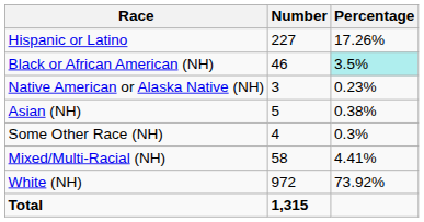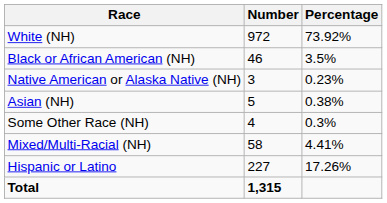 <table class="wikitable">
 <tr>
 <th>Race</th>
 <th>Number</th>
 <th>Percentage</th>
 </tr>
 <tr>
-<td><a href='#'>Hispanic or Latino</a></td>
-<td>227</td>
-<td>17.26%</td>
+<td><a href='#'>White</a> (NH)</td>
+<td>972</td>
+<td>73.92%</td>
 </tr>
 <tr>
 <td><a href='#'>Black or African American</a> (NH)</td>
 <td>46</td>
-<td style="background: paleturquoise;">3.5%</td>
+<td>3.5%</td>
 </tr>
 <tr>
 <td><a href='#'>Native American</a> or <a href='#'>Alaska Native</a> (NH)</td>
 <td>3</td>
 <td>0.23%</td>
 </tr>
 <tr>
 <td><a href='#'>Asian</a> (NH)</td>
 <td>5</td>
 <td>0.38%</td>
 </tr>
 <tr>
 <td>Some Other Race (NH)</td>
 <td>4</td>
 <td>0.3%</td>
 </tr>
 <tr>
 <td><a href='#'>Mixed/Multi-Racial</a> (NH)</td>
 <td>58</td>
 <td>4.41%</td>
 </tr>
 <tr>
-<td><a href='#'>White</a> (NH)</td>
-<td>972</td>
-<td>73.92%</td>
+<td><a href='#'>Hispanic or Latino</a></td>
+<td>227</td>
+<td>17.26%</td>
 </tr>
 <tr>
 <td><strong>Total</strong></td>
 <td><strong>1,315</strong></td>
 <td></td>
 </tr>
 </table>
